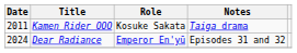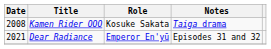 <table class="wikitable">
 <tr>
 <th>Date</th>
 <th>Title</th>
 <th>Role</th>
 <th>Notes</th>
 <th></th>
 </tr>
 <tr>
-<td>2011</td>
+<td>2008</td>
 <td><em><a href='#'>Kamen Rider OOO</a></em></td>
 <td>Kosuke Sakata</td>
 <td><a href='#'><em>Taiga</em> drama</a></td>
 <td></td>
 </tr>
 <tr>
-<td>2024</td>
+<td>2021</td>
 <td><em><a href='#'>Dear Radiance</a></em></td>
 <td><a href='#'>Emperor En'yū</a></td>
 <td>Episodes 31 and 32</td>
 <td></td>
 </tr>
 <tr>
 </tr>
 </table>
